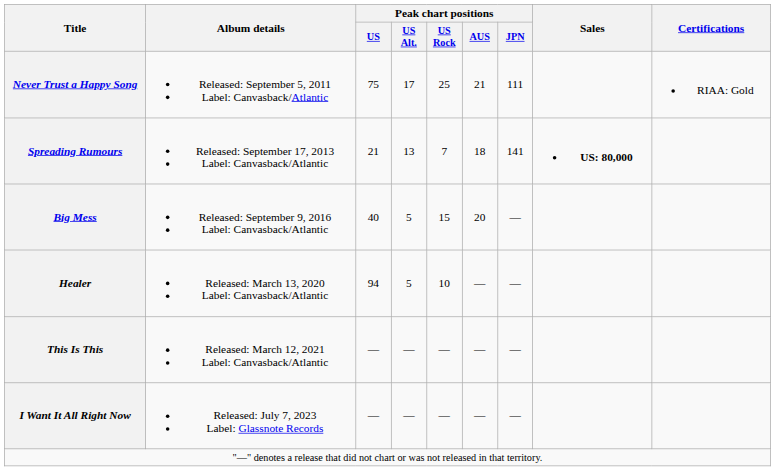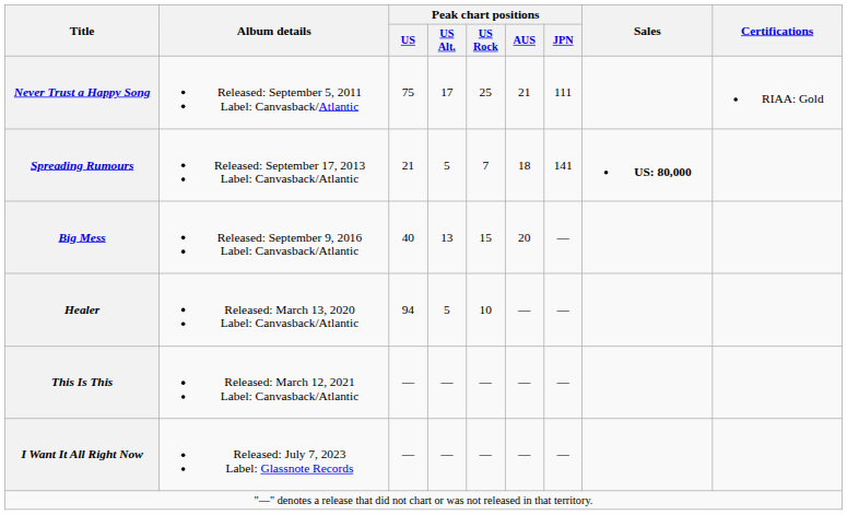 <table class="wikitable plainrowheaders" style="text-align:center;">
 <tr>
 <th scope="col" rowspan="2" style="width:12em;">Title</th>
 <th scope="col" rowspan="2" style="width:18em;">Album details</th>
 <th scope="col" colspan="5">Peak chart positions</th>
 <th scope="col" rowspan="2" style="width:10em;">Sales</th>
 <th scope="col" rowspan="2" style="width:10em;"><a href='#'>Certifications</a></th>
 </tr>
 <tr>
 <th scope="col" style="width:3em;font-size:90%;"><a href='#'>US</a><br></th>
 <th scope="col" style="width:3em;font-size:90%;"><a href='#'>US<br>Alt.</a><br></th>
 <th scope="col" style="width:3em;font-size:90%;"><a href='#'>US<br>Rock</a><br></th>
 <th scope="col" style="width:3em;font-size:90%;"><a href='#'>AUS</a><br></th>
 <th scope="col" style="width:3em;font-size:90%;"><a href='#'>JPN</a><br></th>
 </tr>
 <tr>
 <th scope="row"><em><a href='#'>Never Trust a Happy Song</a></em></th>
 <td><br><ul><li>Released: September 5, 2011</li><li>Label: Canvasback/<a href='#'>Atlantic</a></li></ul></td>
 <td>75</td>
 <td>17</td>
 <td>25</td>
 <td>21</td>
 <td>111</td>
 <td></td>
 <td><br><ul><li>RIAA: Gold</li></ul></td>
 </tr>
 <tr>
 <th scope="row"><em><a href='#'>Spreading Rumours</a></em></th>
 <td><br><ul><li>Released: September 17, 2013</li><li>Label: Canvasback/Atlantic</li></ul></td>
 <td>21</td>
-<td>13</td>
+<td>5</td>
 <td>7</td>
 <td>18</td>
 <td>141</td>
 <td><strong><br><ul><li>US: 80,000</li></ul></strong></td>
 <td></td>
 </tr>
 <tr>
 <th scope="row"><em><a href='#'>Big Mess</a></em></th>
 <td><br><ul><li>Released: September 9, 2016</li><li>Label: Canvasback/Atlantic</li></ul></td>
 <td>40</td>
-<td>5</td>
+<td>13</td>
 <td>15</td>
 <td>20</td>
 <td>—</td>
 <td></td>
 <td></td>
 </tr>
 <tr>
 <th scope="row"><em>Healer</em></th>
 <td><br><ul><li>Released: March 13, 2020</li><li>Label: Canvasback/Atlantic</li></ul></td>
 <td>94</td>
 <td>5</td>
 <td>10</td>
 <td>—</td>
 <td>—</td>
 <td></td>
 <td></td>
 </tr>
 <tr>
 <th scope="row"><em>This Is This</em></th>
 <td><br><ul><li>Released: March 12, 2021</li><li>Label: Canvasback/Atlantic</li></ul></td>
 <td>—</td>
 <td>—</td>
 <td>—</td>
 <td>—</td>
 <td>—</td>
 <td></td>
 <td></td>
 </tr>
 <tr>
 <th scope="row"><em>I Want It All Right Now</em></th>
 <td><br><ul><li>Released: July 7, 2023</li><li>Label: <a href='#'>Glassnote Records</a></li></ul></td>
 <td>—</td>
 <td>—</td>
 <td>—</td>
 <td>—</td>
 <td>—</td>
 <td></td>
 <td></td>
 </tr>
 <tr>
 <td colspan="11" style="font-size:90%">"—" denotes a release that did not chart or was not released in that territory.</td>
 </tr>
 </table>
